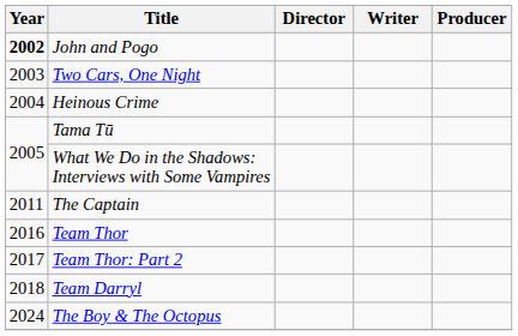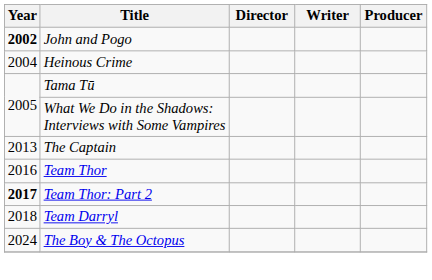 <table class="wikitable">
 <tr>
 <th>Year</th>
 <th>Title</th>
 <th style="width:65px;">Director</th>
 <th style="width:65px;">Writer</th>
 <th style="width:65px;">Producer</th>
 </tr>
 <tr>
 <td><strong>2002</strong></td>
 <td><em>John and Pogo</em></td>
-<td></td>
-<td></td>
-<td></td>
-</tr>
-<tr>
-<td>2003</td>
-<td><em><a href='#'>Two Cars, One Night</a></em></td>
 <td></td>
 <td></td>
 <td></td>
 </tr>
 <tr>
 <td>2004</td>
 <td><em>Heinous Crime</em></td>
 <td></td>
 <td></td>
 <td></td>
 </tr>
 <tr>
 <td rowspan=2>2005</td>
 <td><em>Tama Tū</em></td>
 <td></td>
 <td></td>
 <td></td>
 </tr>
 <tr>
 <td><em>What We Do in the Shadows:<br>Interviews with Some Vampires</em></td>
 <td></td>
 <td></td>
 <td></td>
 </tr>
 <tr>
-<td>2011</td>
+<td>2013</td>
 <td><em>The Captain</em></td>
 <td></td>
 <td></td>
 <td></td>
 </tr>
 <tr>
 <td>2016</td>
 <td><em><a href='#'>Team Thor</a></em></td>
 <td></td>
 <td></td>
 <td></td>
 </tr>
 <tr>
-<td>2017</td>
+<td><strong>2017</strong></td>
 <td><em><a href='#'>Team Thor: Part 2</a></em></td>
 <td></td>
 <td></td>
 <td></td>
 </tr>
 <tr>
 <td>2018</td>
 <td><em><a href='#'>Team Darryl</a></em></td>
 <td></td>
 <td></td>
 <td></td>
 </tr>
 <tr>
 <td>2024</td>
 <td><em><a href='#'>The Boy & The Octopus</a></em></td>
 <td></td>
 <td></td>
 <td></td>
 </tr>
 <tr>
 </tr>
 </table>
